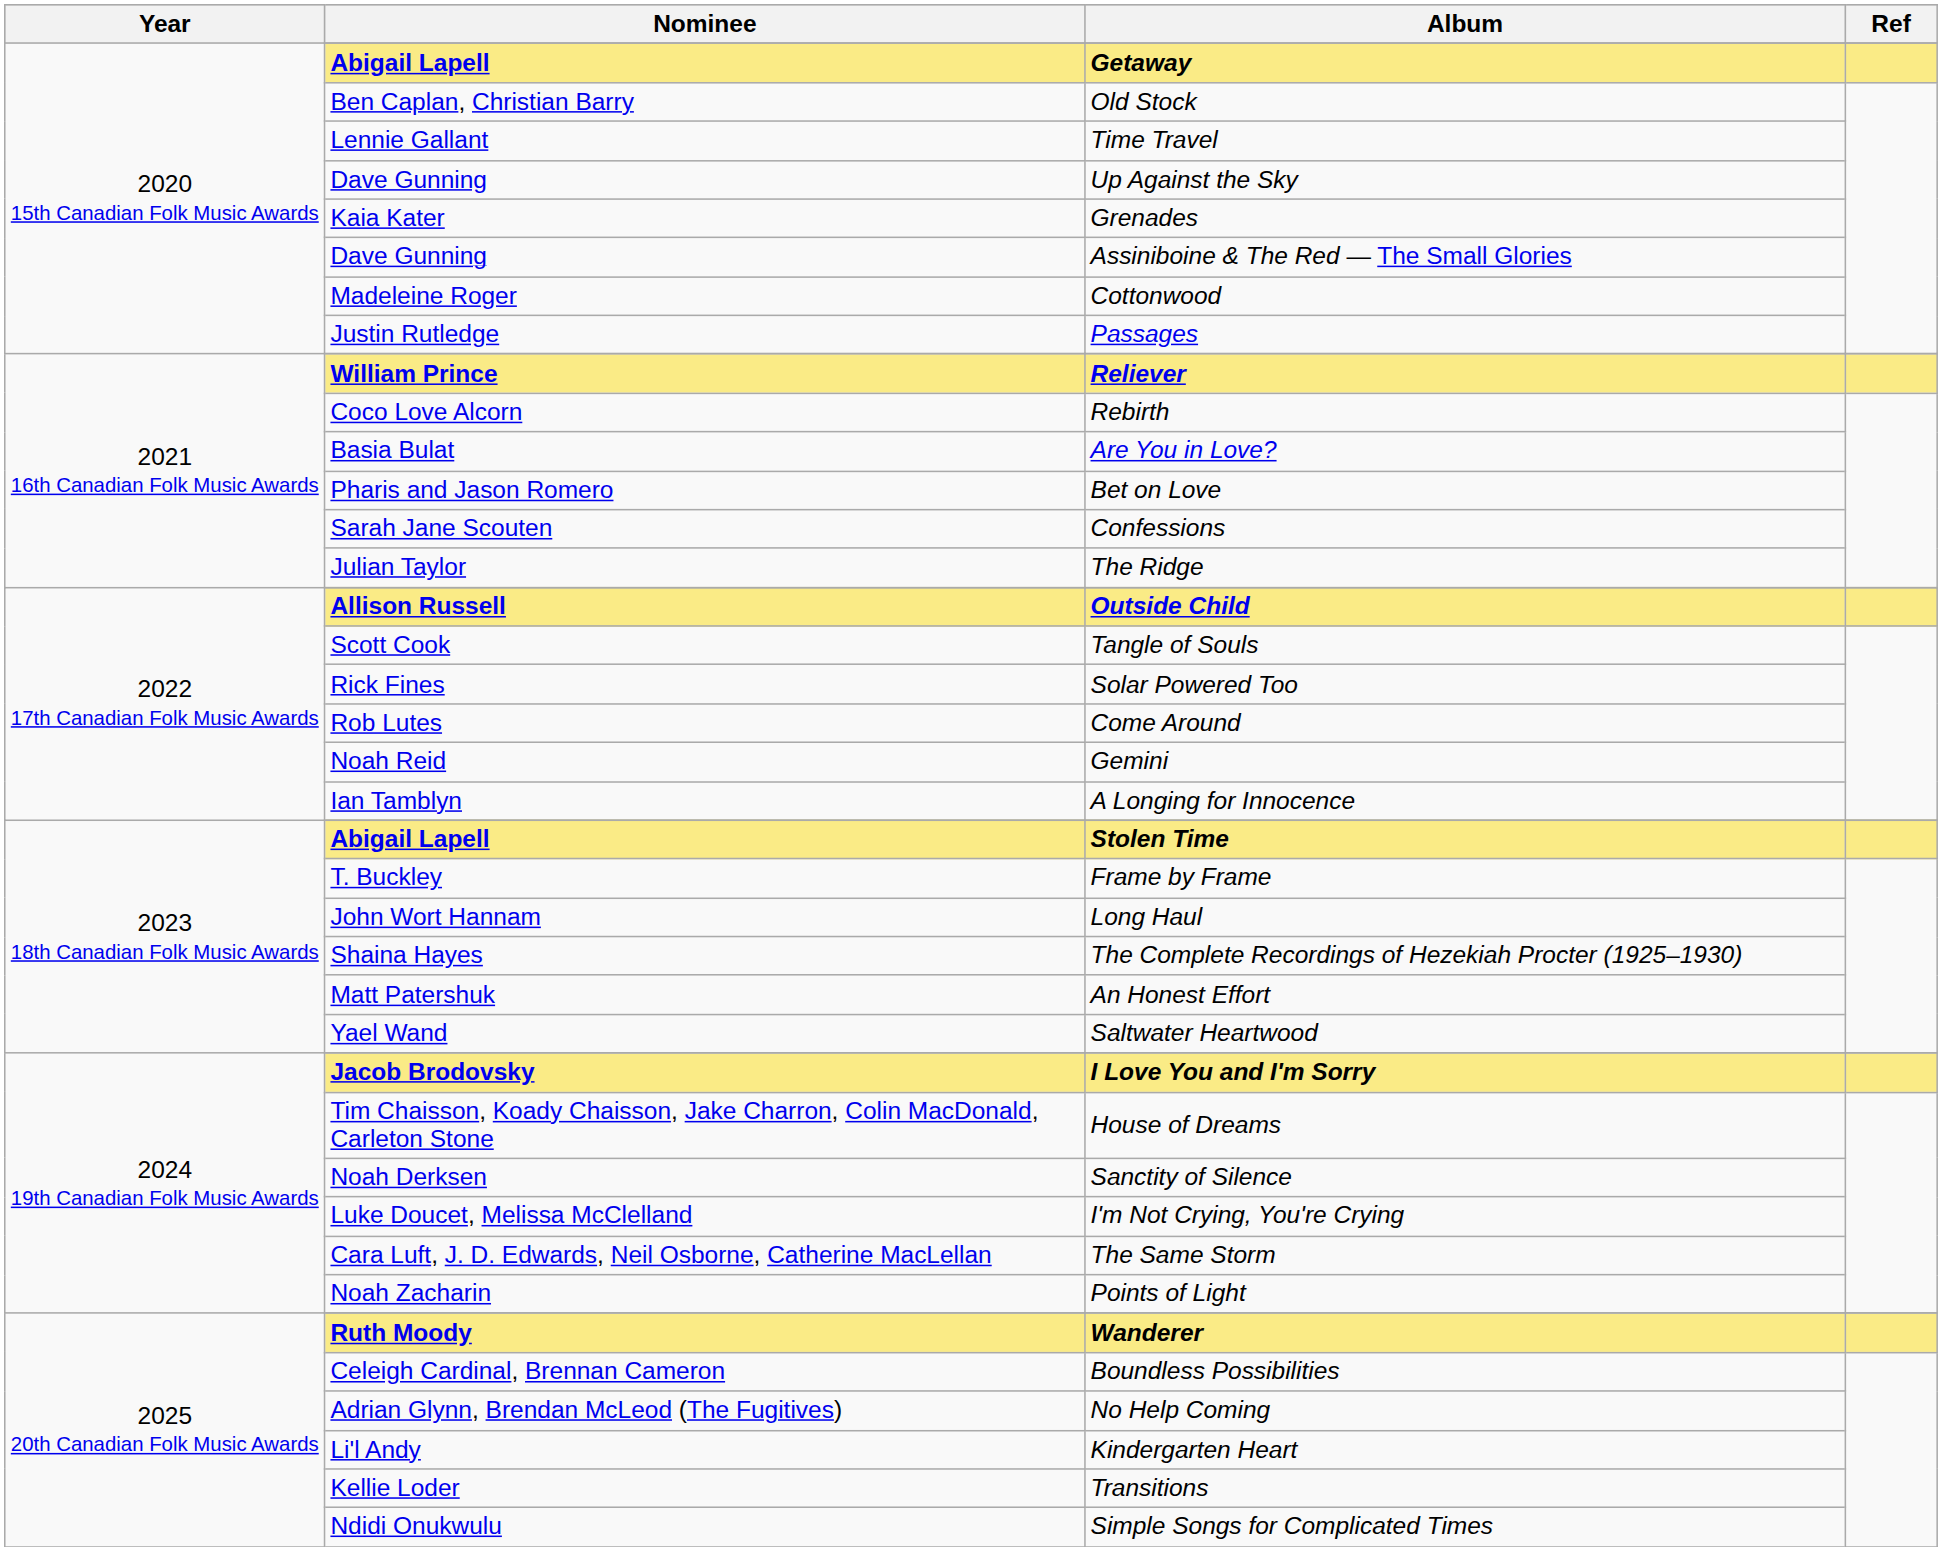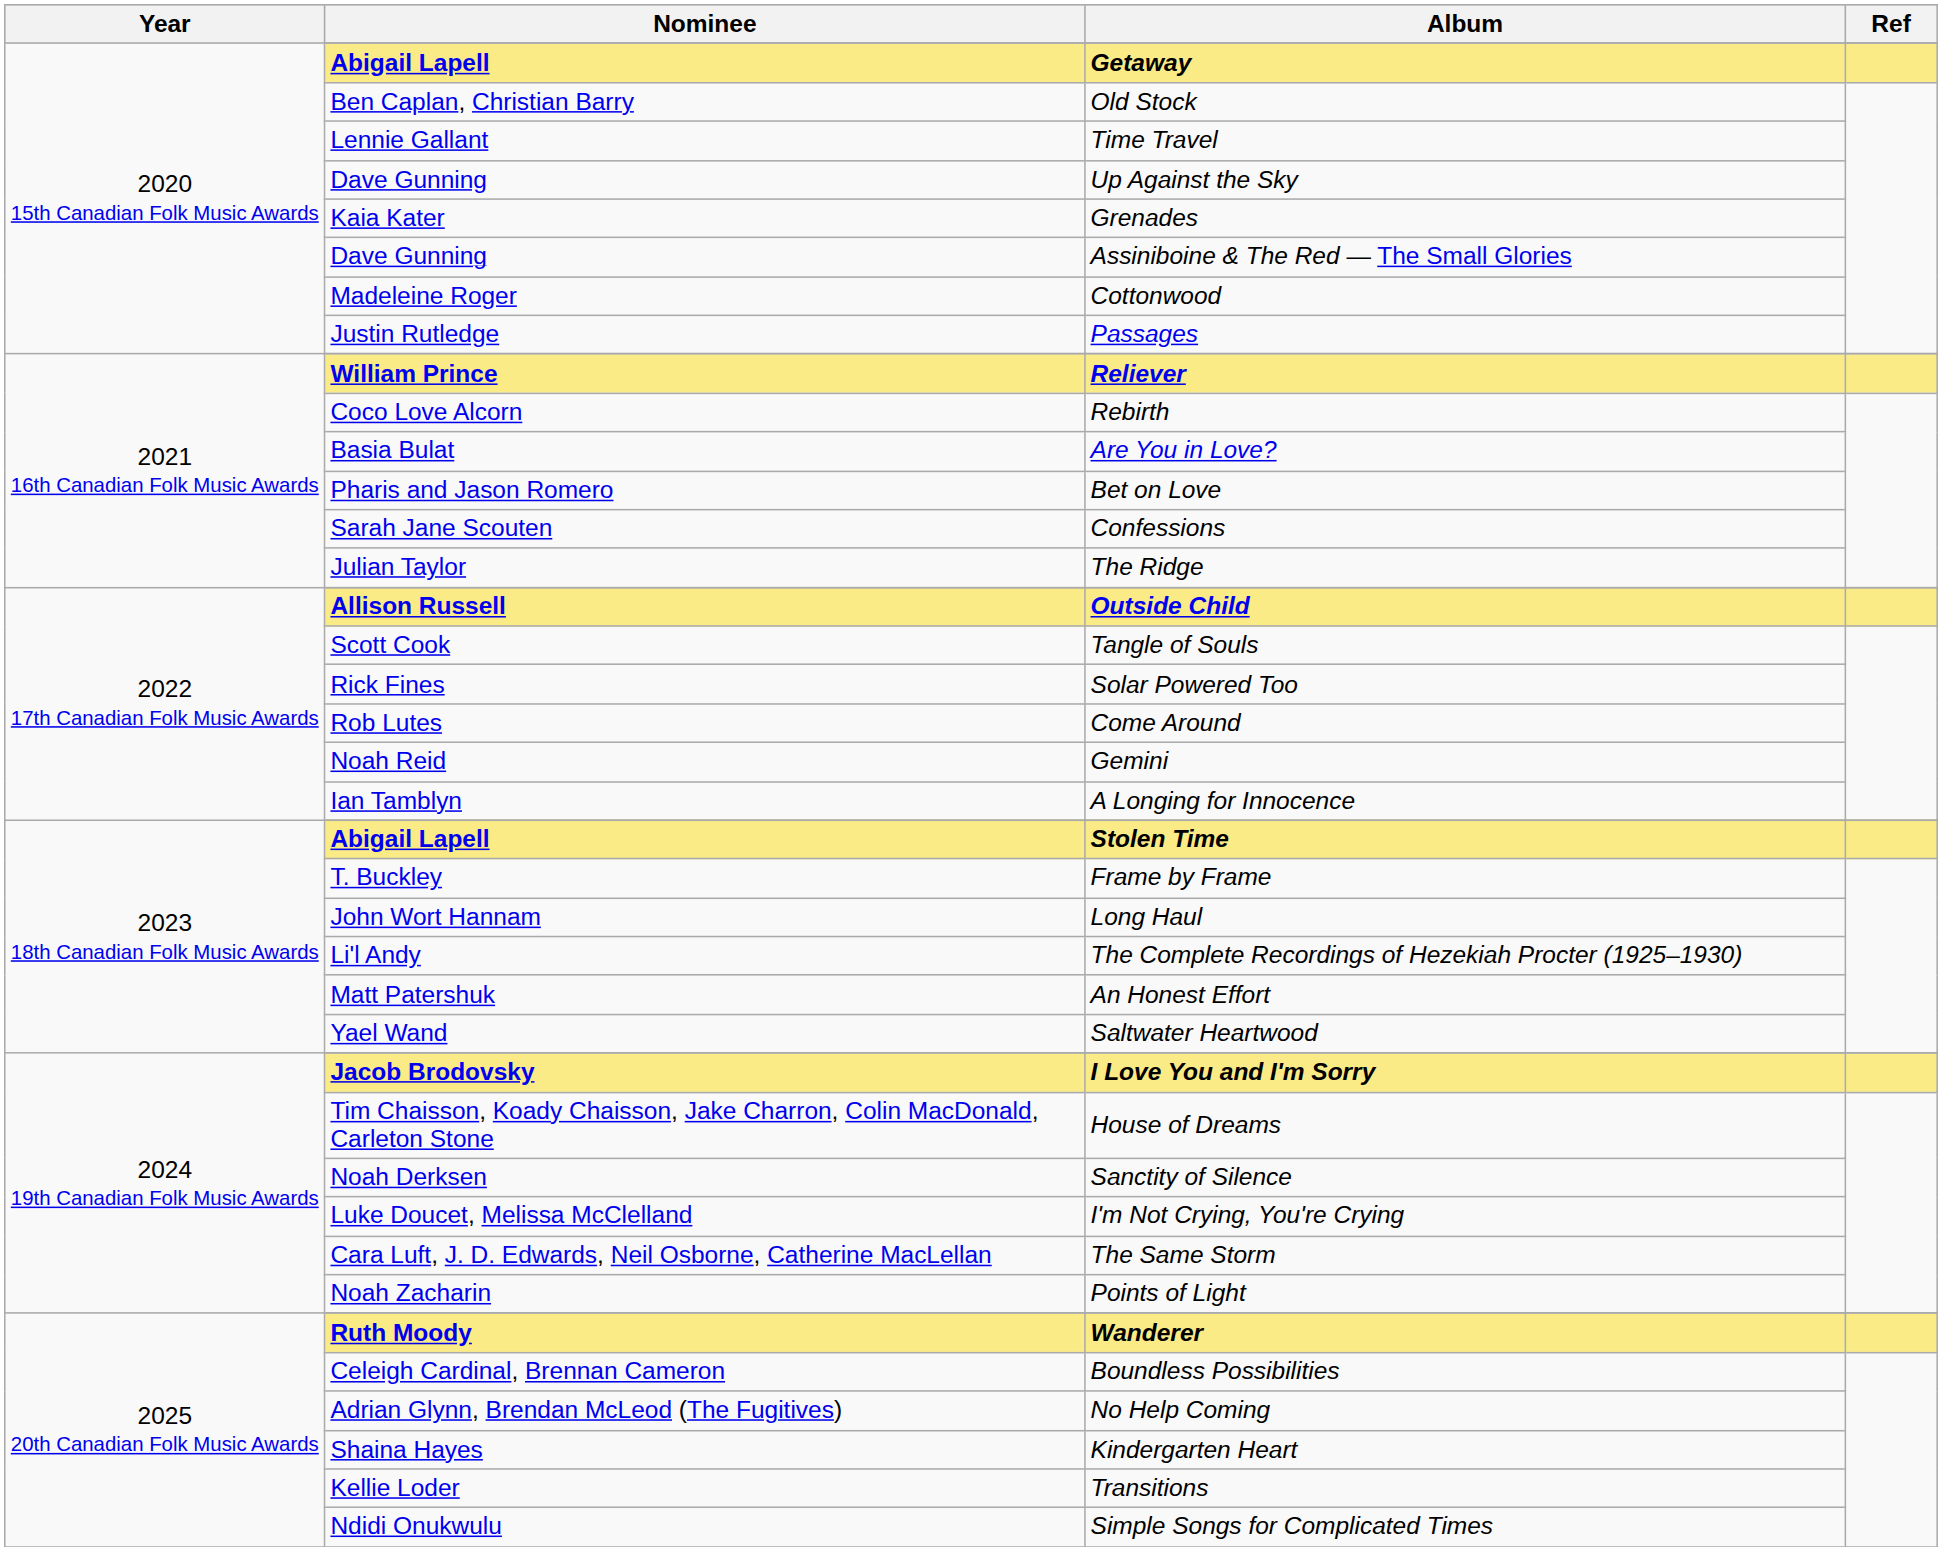 <table class="wikitable" style="width:100%;">
 <tr style="background:#bebebe;">
 <th style="width:8%;">Year</th>
 <th style="width:19%;">Nominee</th>
 <th style="width:19%;">Album</th>
 <th style="width:2%;">Ref</th>
 </tr>
 <tr>
 <td rowspan="9" align="center">2020 <br> <small><a href='#'>15th Canadian Folk Music Awards</a></small></td>
 </tr>
 <tr style="background:#FAEB86;">
 <td><strong><a href='#'>Abigail Lapell</a></strong></td>
 <td><strong><em>Getaway</em></strong></td>
 <td></td>
 </tr>
 <tr>
 <td><a href='#'>Ben Caplan</a>, <a href='#'>Christian Barry</a></td>
 <td><em>Old Stock</em></td>
 <td rowspan=7></td>
 </tr>
 <tr>
 <td><a href='#'>Lennie Gallant</a></td>
 <td><em>Time Travel</em></td>
 </tr>
 <tr>
 <td><a href='#'>Dave Gunning</a></td>
 <td><em>Up Against the Sky</em></td>
 </tr>
 <tr>
 <td><a href='#'>Kaia Kater</a></td>
 <td><em>Grenades</em></td>
 </tr>
 <tr>
 <td><a href='#'>Dave Gunning</a></td>
 <td><em>Assiniboine & The Red</em> — <a href='#'>The Small Glories</a></td>
 </tr>
 <tr>
 <td><a href='#'>Madeleine Roger</a></td>
 <td><em>Cottonwood</em></td>
 </tr>
 <tr>
 <td><a href='#'>Justin Rutledge</a></td>
 <td><em><a href='#'>Passages</a></em></td>
 </tr>
 <tr>
 <td rowspan="7" align="center">2021 <br> <small><a href='#'>16th Canadian Folk Music Awards</a></small></td>
 </tr>
 <tr style="background:#FAEB86;">
 <td><strong><a href='#'>William Prince</a></strong></td>
 <td><strong><em><a href='#'>Reliever</a></em></strong></td>
 <td></td>
 </tr>
 <tr>
 <td><a href='#'>Coco Love Alcorn</a></td>
 <td><em>Rebirth</em></td>
 <td rowspan=5></td>
 </tr>
 <tr>
 <td><a href='#'>Basia Bulat</a></td>
 <td><em><a href='#'>Are You in Love?</a></em></td>
 </tr>
 <tr>
 <td><a href='#'>Pharis and Jason Romero</a></td>
 <td><em>Bet on Love</em></td>
 </tr>
 <tr>
 <td><a href='#'>Sarah Jane Scouten</a></td>
 <td><em>Confessions</em></td>
 </tr>
 <tr>
 <td><a href='#'>Julian Taylor</a></td>
 <td><em>The Ridge</em></td>
 </tr>
 <tr>
 <td rowspan="7" align="center">2022 <br> <small><a href='#'>17th Canadian Folk Music Awards</a></small></td>
 </tr>
 <tr style="background:#FAEB86;">
 <td><strong><a href='#'>Allison Russell</a></strong></td>
 <td><strong><em><a href='#'>Outside Child</a></em></strong></td>
 <td></td>
 </tr>
 <tr>
 <td><a href='#'>Scott Cook</a></td>
 <td><em>Tangle of Souls</em></td>
 <td rowspan=5></td>
 </tr>
 <tr>
 <td><a href='#'>Rick Fines</a></td>
 <td><em>Solar Powered Too</em></td>
 </tr>
 <tr>
 <td><a href='#'>Rob Lutes</a></td>
 <td><em>Come Around</em></td>
 </tr>
 <tr>
 <td><a href='#'>Noah Reid</a></td>
 <td><em>Gemini</em></td>
 </tr>
 <tr>
 <td><a href='#'>Ian Tamblyn</a></td>
 <td><em>A Longing for Innocence</em></td>
 </tr>
 <tr>
 <td rowspan="7" align="center">2023 <br> <small><a href='#'>18th Canadian Folk Music Awards</a></small></td>
 </tr>
 <tr style="background:#FAEB86;">
 <td><strong><a href='#'>Abigail Lapell</a></strong></td>
 <td><strong><em>Stolen Time</em></strong></td>
 <td></td>
 </tr>
 <tr>
 <td><a href='#'>T. Buckley</a></td>
 <td><em>Frame by Frame</em></td>
 <td rowspan=5></td>
 </tr>
 <tr>
 <td><a href='#'>John Wort Hannam</a></td>
 <td><em>Long Haul</em></td>
 </tr>
 <tr>
-<td><a href='#'>Shaina Hayes</a></td>
+<td><a href='#'>Li'l Andy</a></td>
 <td><em>The Complete Recordings of Hezekiah Procter (1925–1930)</em></td>
 </tr>
 <tr>
 <td><a href='#'>Matt Patershuk</a></td>
 <td><em>An Honest Effort</em></td>
 </tr>
 <tr>
 <td><a href='#'>Yael Wand</a></td>
 <td><em>Saltwater Heartwood</em></td>
 </tr>
 <tr>
 <td rowspan="7" align="center">2024 <br> <small><a href='#'>19th Canadian Folk Music Awards</a></small></td>
 </tr>
 <tr style="background:#FAEB86;">
 <td><strong><a href='#'>Jacob Brodovsky</a></strong></td>
 <td><strong><em>I Love You and I'm Sorry</em></strong></td>
 <td></td>
 </tr>
 <tr>
 <td><a href='#'>Tim Chaisson</a>, <a href='#'>Koady Chaisson</a>, <a href='#'>Jake Charron</a>, <a href='#'>Colin MacDonald</a>, <a href='#'>Carleton Stone</a></td>
 <td><em>House of Dreams</em></td>
 <td rowspan=5></td>
 </tr>
 <tr>
 <td><a href='#'>Noah Derksen</a></td>
 <td><em>Sanctity of Silence</em></td>
 </tr>
 <tr>
 <td><a href='#'>Luke Doucet</a>, <a href='#'>Melissa McClelland</a></td>
 <td><em>I'm Not Crying, You're Crying</em></td>
 </tr>
 <tr>
 <td><a href='#'>Cara Luft</a>, <a href='#'>J. D. Edwards</a>, <a href='#'>Neil Osborne</a>, <a href='#'>Catherine MacLellan</a></td>
 <td><em>The Same Storm</em></td>
 </tr>
 <tr>
 <td><a href='#'>Noah Zacharin</a></td>
 <td><em>Points of Light</em></td>
 </tr>
 <tr>
 <td rowspan="7" align="center">2025 <br> <small><a href='#'>20th Canadian Folk Music Awards</a></small></td>
 </tr>
 <tr style="background:#FAEB86;">
 <td><strong><a href='#'>Ruth Moody</a></strong></td>
 <td><strong><em>Wanderer</em></strong></td>
 <td></td>
 </tr>
 <tr>
 <td><a href='#'>Celeigh Cardinal</a>, <a href='#'>Brennan Cameron</a></td>
 <td><em>Boundless Possibilities</em></td>
 <td rowspan=5></td>
 </tr>
 <tr>
 <td><a href='#'>Adrian Glynn</a>, <a href='#'>Brendan McLeod</a> (<a href='#'>The Fugitives</a>)</td>
 <td><em>No Help Coming</em></td>
 </tr>
 <tr>
-<td><a href='#'>Li'l Andy</a></td>
+<td><a href='#'>Shaina Hayes</a></td>
 <td><em>Kindergarten Heart</em></td>
 </tr>
 <tr>
 <td><a href='#'>Kellie Loder</a></td>
 <td><em>Transitions</em></td>
 </tr>
 <tr>
 <td><a href='#'>Ndidi Onukwulu</a></td>
 <td><em>Simple Songs for Complicated Times</em></td>
 </tr>
 </table>
